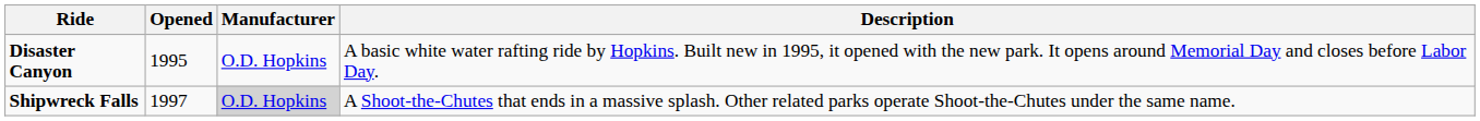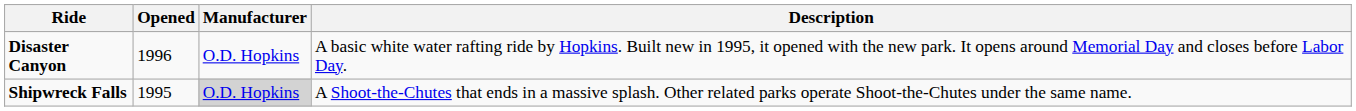 <table class="wikitable sortable">
 <tr>
 <th>Ride</th>
 <th>Opened</th>
 <th>Manufacturer</th>
 <th>Description</th>
 </tr>
 <tr>
 <td><strong>Disaster Canyon</strong></td>
-<td>1995</td>
+<td>1996</td>
 <td><a href='#'>O.D. Hopkins</a></td>
 <td>A basic white water rafting ride by <a href='#'>Hopkins</a>. Built new in 1995, it opened with the new park. It opens around <a href='#'>Memorial Day</a> and closes before <a href='#'>Labor Day</a>.</td>
 </tr>
 <tr>
 <td><strong>Shipwreck Falls</strong></td>
-<td>1997</td>
+<td>1995</td>
 <td style="background: lightgrey;"><a href='#'>O.D. Hopkins</a></td>
 <td>A <a href='#'>Shoot-the-Chutes</a> that ends in a massive splash. Other related parks operate Shoot-the-Chutes under the same name.</td>
 </tr>
 </table>
